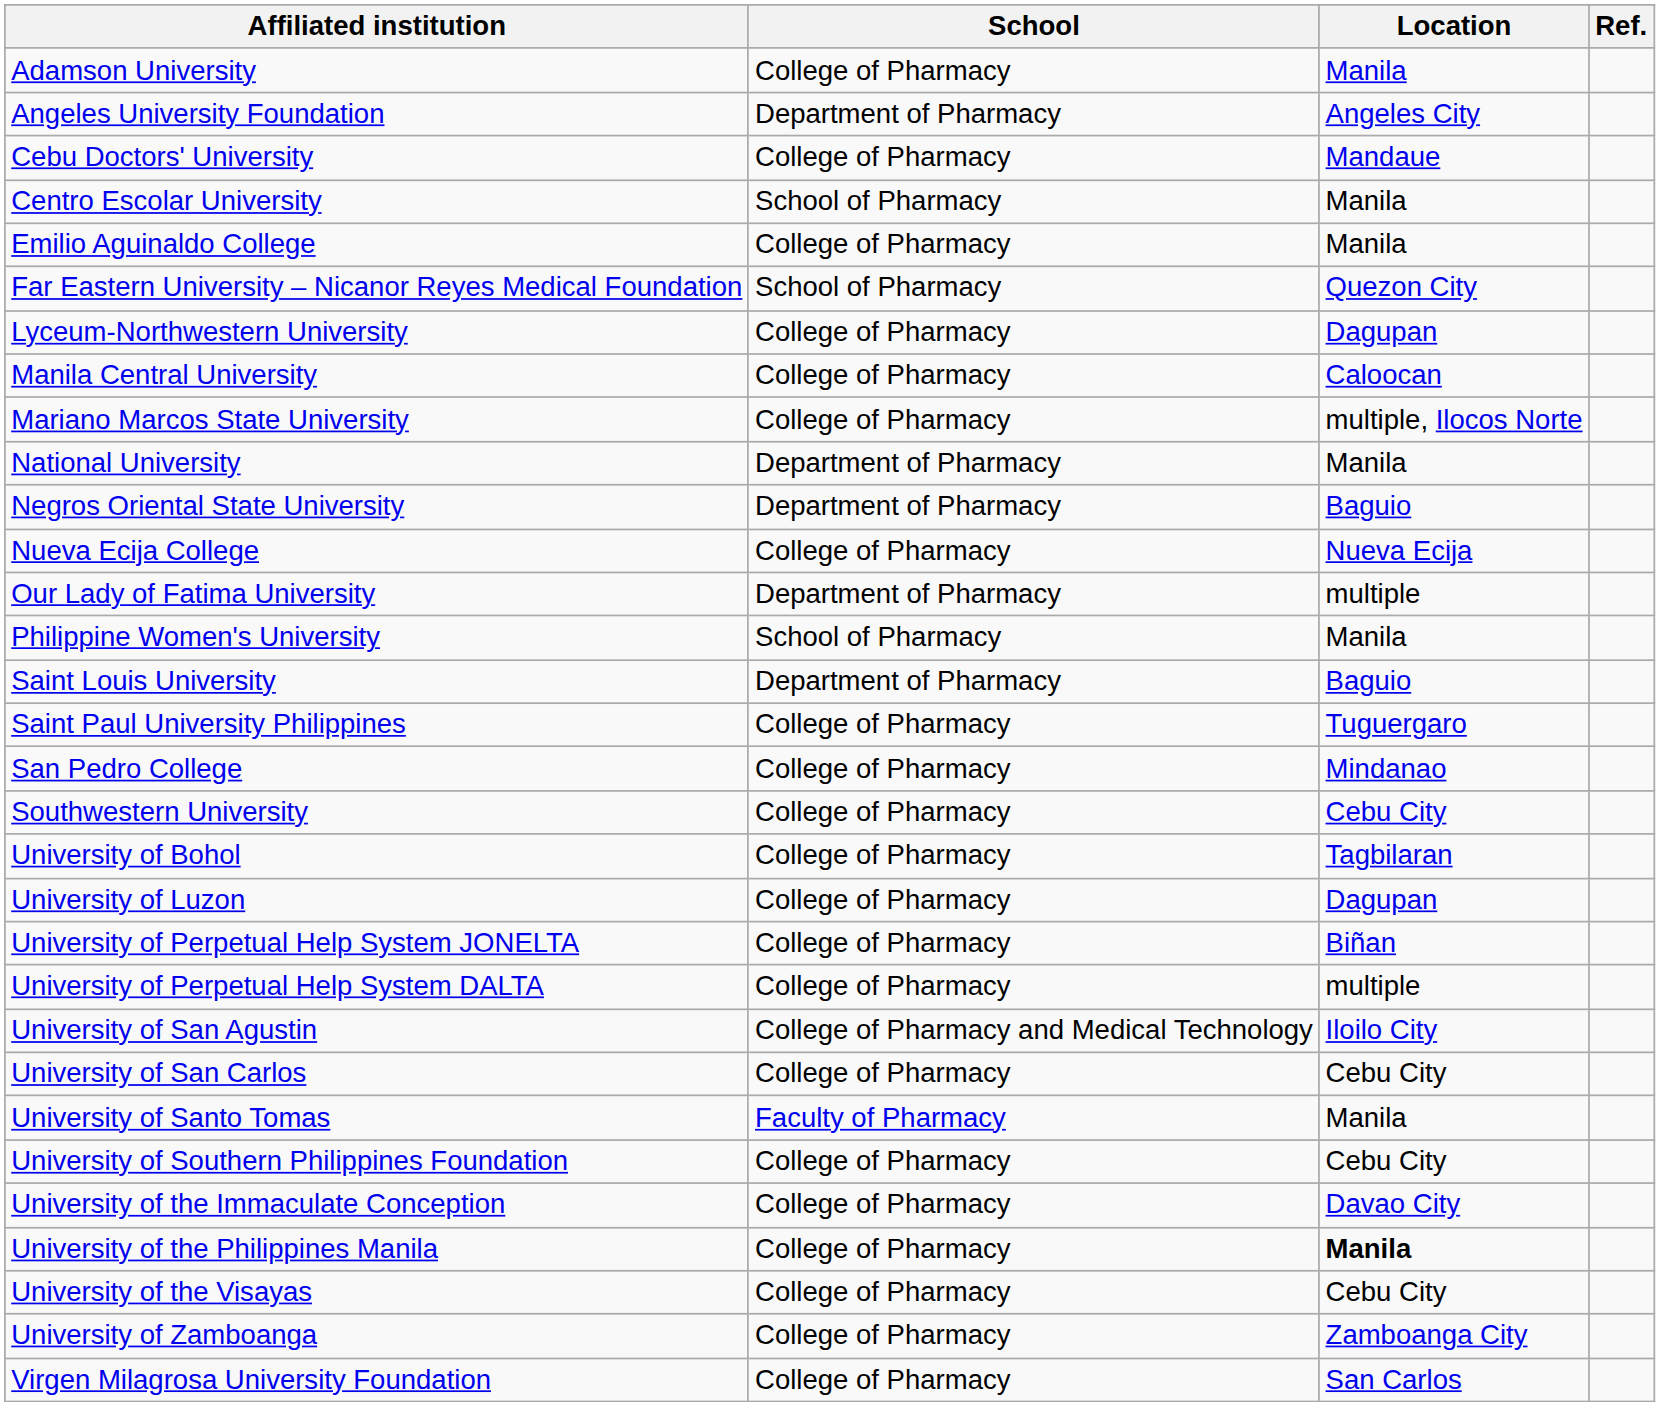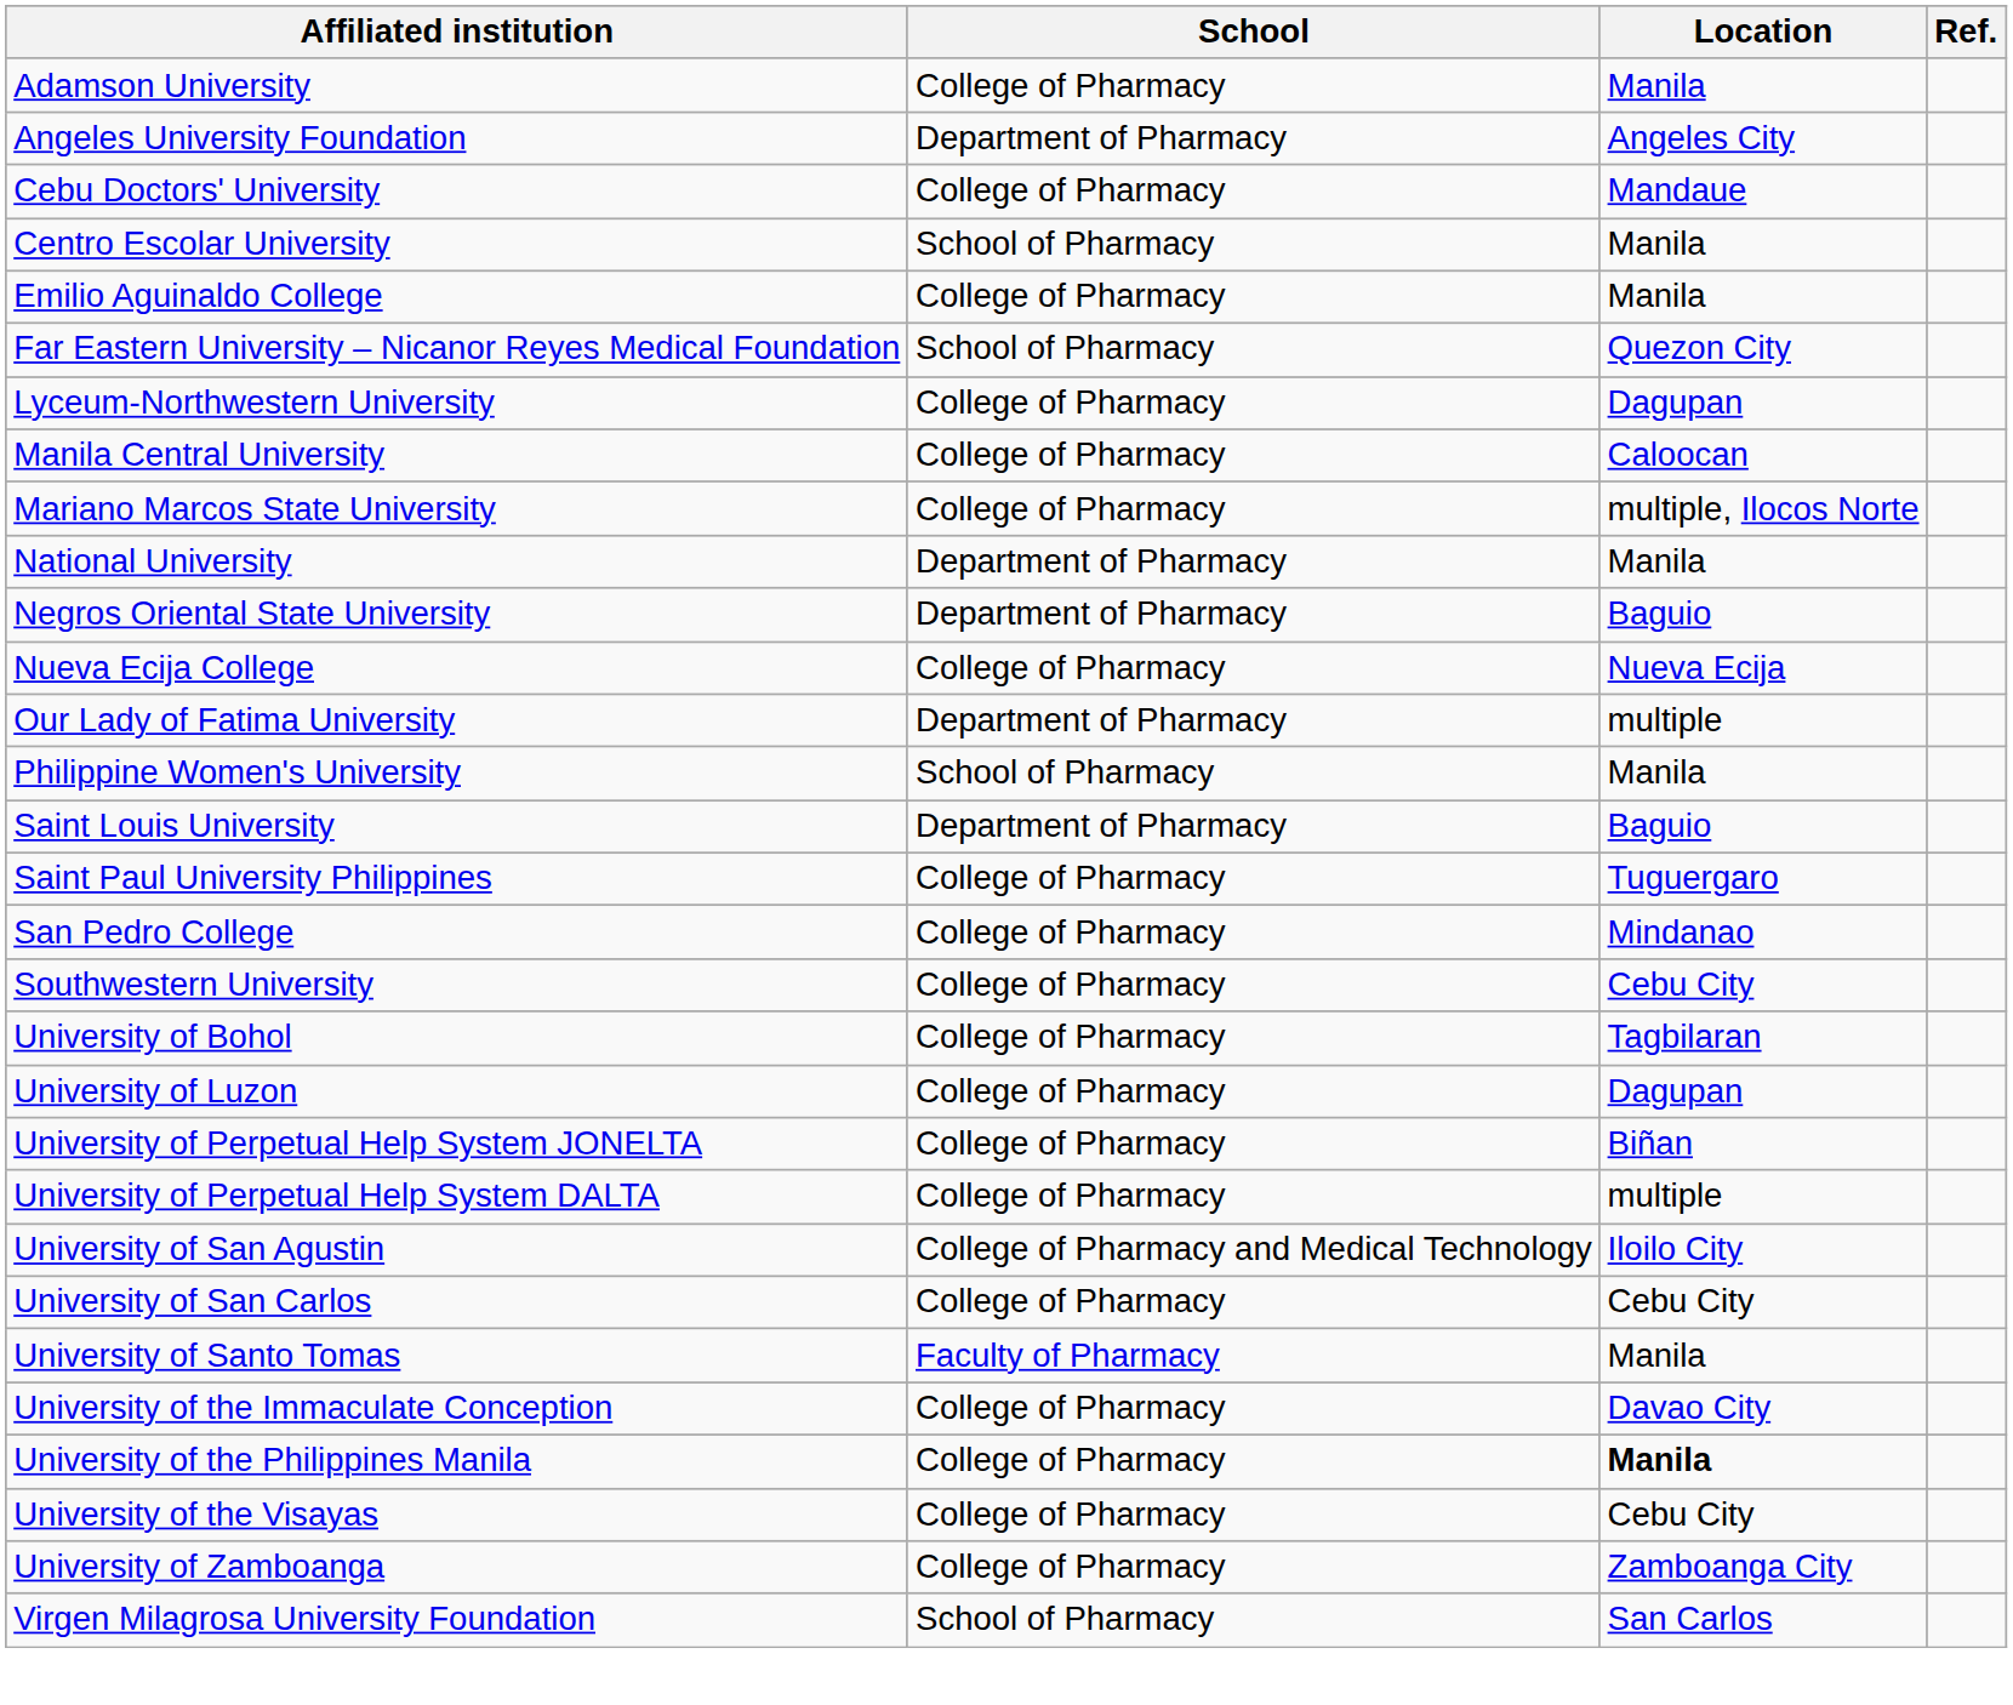 <table class="wikitable sortable">
 <tr>
 <th>Affiliated institution</th>
 <th>School</th>
 <th>Location</th>
 <th>Ref.</th>
 </tr>
 <tr>
 <td><a href='#'>Adamson University</a></td>
 <td>College of Pharmacy</td>
 <td><a href='#'>Manila</a></td>
 <td></td>
 </tr>
 <tr>
 <td><a href='#'>Angeles University Foundation</a></td>
 <td>Department of Pharmacy</td>
 <td><a href='#'>Angeles City</a></td>
 <td></td>
 </tr>
 <tr>
 <td><a href='#'>Cebu Doctors' University</a></td>
 <td>College of Pharmacy</td>
 <td><a href='#'>Mandaue</a></td>
 <td></td>
 </tr>
 <tr>
 <td><a href='#'>Centro Escolar University</a></td>
 <td>School of Pharmacy</td>
 <td>Manila</td>
 <td></td>
 </tr>
 <tr>
 <td><a href='#'>Emilio Aguinaldo College</a></td>
 <td>College of Pharmacy</td>
 <td>Manila</td>
 <td></td>
 </tr>
 <tr>
 <td><a href='#'>Far Eastern University – Nicanor Reyes Medical Foundation</a></td>
 <td>School of Pharmacy</td>
 <td><a href='#'>Quezon City</a></td>
 <td></td>
 </tr>
 <tr>
 <td><a href='#'>Lyceum-Northwestern University</a></td>
 <td>College of Pharmacy</td>
 <td><a href='#'>Dagupan</a></td>
 <td></td>
 </tr>
 <tr>
 <td><a href='#'>Manila Central University</a></td>
 <td>College of Pharmacy</td>
 <td><a href='#'>Caloocan</a></td>
 <td></td>
 </tr>
 <tr>
 <td><a href='#'>Mariano Marcos State University</a></td>
 <td>College of Pharmacy</td>
 <td>multiple, <a href='#'>Ilocos Norte</a></td>
 <td></td>
 </tr>
 <tr>
 <td><a href='#'>National University</a></td>
 <td>Department of Pharmacy</td>
 <td>Manila</td>
 <td></td>
 </tr>
 <tr>
 <td><a href='#'>Negros Oriental State University</a></td>
 <td>Department of Pharmacy</td>
 <td><a href='#'>Baguio</a></td>
 <td></td>
 </tr>
 <tr>
 <td><a href='#'>Nueva Ecija College</a></td>
 <td>College of Pharmacy</td>
 <td><a href='#'>Nueva Ecija</a></td>
 <td></td>
 </tr>
 <tr>
 <td><a href='#'>Our Lady of Fatima University</a></td>
 <td>Department of Pharmacy</td>
 <td>multiple</td>
 <td></td>
 </tr>
 <tr>
 <td><a href='#'>Philippine Women's University</a></td>
 <td>School of Pharmacy</td>
 <td>Manila</td>
 <td></td>
 </tr>
 <tr>
 <td><a href='#'>Saint Louis University</a></td>
 <td>Department of Pharmacy</td>
 <td><a href='#'>Baguio</a></td>
 <td></td>
 </tr>
 <tr>
 <td><a href='#'>Saint Paul University Philippines</a></td>
 <td>College of Pharmacy</td>
 <td><a href='#'>Tuguergaro</a></td>
 <td></td>
 </tr>
 <tr>
 <td><a href='#'>San Pedro College</a></td>
 <td>College of Pharmacy</td>
 <td><a href='#'>Mindanao</a></td>
 <td></td>
 </tr>
 <tr>
 <td><a href='#'>Southwestern University</a></td>
 <td>College of Pharmacy</td>
 <td><a href='#'>Cebu City</a></td>
 <td></td>
 </tr>
 <tr>
 <td><a href='#'>University of Bohol</a></td>
 <td>College of Pharmacy</td>
 <td><a href='#'>Tagbilaran</a></td>
 <td></td>
 </tr>
 <tr>
 <td><a href='#'>University of Luzon</a></td>
 <td>College of Pharmacy</td>
 <td><a href='#'>Dagupan</a></td>
 <td></td>
 </tr>
 <tr>
 <td><a href='#'>University of Perpetual Help System JONELTA</a></td>
 <td>College of Pharmacy</td>
 <td><a href='#'>Biñan</a></td>
 <td></td>
 </tr>
 <tr>
 <td><a href='#'>University of Perpetual Help System DALTA</a></td>
 <td>College of Pharmacy</td>
 <td>multiple</td>
 <td></td>
 </tr>
 <tr>
 <td><a href='#'>University of San Agustin</a></td>
 <td>College of Pharmacy and Medical Technology</td>
 <td><a href='#'>Iloilo City</a></td>
 <td></td>
 </tr>
 <tr>
 <td><a href='#'>University of San Carlos</a></td>
 <td>College of Pharmacy</td>
 <td>Cebu City</td>
 <td></td>
 </tr>
 <tr>
 <td><a href='#'>University of Santo Tomas</a></td>
 <td><a href='#'>Faculty of Pharmacy</a></td>
 <td>Manila</td>
 <td></td>
 </tr>
 <tr>
-<td><a href='#'>University of Southern Philippines Foundation</a></td>
-<td>College of Pharmacy</td>
-<td>Cebu City</td>
-<td></td>
-</tr>
-<tr>
 <td><a href='#'>University of the Immaculate Conception</a></td>
 <td>College of Pharmacy</td>
 <td><a href='#'>Davao City</a></td>
 <td></td>
 </tr>
 <tr>
 <td><a href='#'>University of the Philippines Manila</a></td>
 <td>College of Pharmacy</td>
 <td><strong>Manila</strong></td>
 <td></td>
 </tr>
 <tr>
 <td><a href='#'>University of the Visayas</a></td>
 <td>College of Pharmacy</td>
 <td>Cebu City</td>
 <td></td>
 </tr>
 <tr>
 <td><a href='#'>University of Zamboanga</a></td>
 <td>College of Pharmacy</td>
 <td><a href='#'>Zamboanga City</a></td>
 <td></td>
 </tr>
 <tr>
 <td><a href='#'>Virgen Milagrosa University Foundation</a></td>
-<td>College of Pharmacy</td>
+<td>School of Pharmacy</td>
 <td><a href='#'>San Carlos</a></td>
 <td></td>
 </tr>
 </table>
